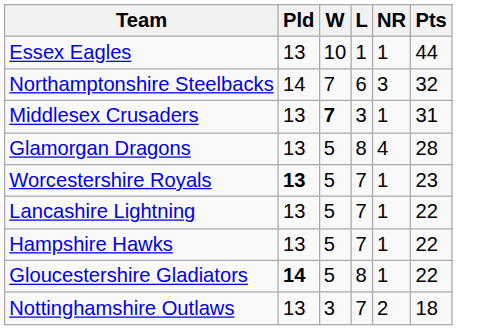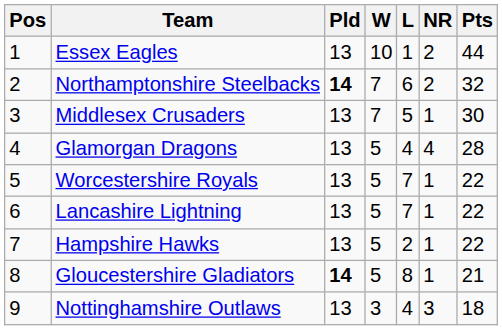 <table class="wikitable">
 <tr>
+<th>Pos</th>
 <th>Team</th>
 <th>Pld</th>
 <th>W</th>
 <th>L</th>
 <th>NR</th>
 <th>Pts</th>
 </tr>
 <tr>
+<td>1</td>
 <td><a href='#'>Essex Eagles</a></td>
 <td>13</td>
 <td>10</td>
 <td>1</td>
-<td>1</td>
+<td>2</td>
 <td>44</td>
 </tr>
 <tr>
+<td>2</td>
 <td><a href='#'>Northamptonshire Steelbacks</a></td>
-<td>14</td>
+<td><strong>14</strong></td>
 <td>7</td>
 <td>6</td>
-<td>3</td>
+<td>2</td>
 <td>32</td>
 </tr>
 <tr>
+<td>3</td>
 <td><a href='#'>Middlesex Crusaders</a></td>
 <td>13</td>
-<td><strong>7</strong></td>
-<td>3</td>
+<td>7</td>
+<td>5</td>
 <td>1</td>
-<td>31</td>
+<td>30</td>
 </tr>
 <tr>
+<td>4</td>
 <td><a href='#'>Glamorgan Dragons</a></td>
 <td>13</td>
 <td>5</td>
-<td>8</td>
+<td>4</td>
 <td>4</td>
 <td>28</td>
 </tr>
 <tr>
+<td>5</td>
 <td><a href='#'>Worcestershire Royals</a></td>
-<td><strong>13</strong></td>
+<td>13</td>
 <td>5</td>
 <td>7</td>
 <td>1</td>
-<td>23</td>
+<td>22</td>
 </tr>
 <tr>
+<td>6</td>
 <td><a href='#'>Lancashire Lightning</a></td>
 <td>13</td>
 <td>5</td>
 <td>7</td>
 <td>1</td>
 <td>22</td>
 </tr>
 <tr>
+<td>7</td>
 <td><a href='#'>Hampshire Hawks</a></td>
 <td>13</td>
 <td>5</td>
-<td>7</td>
+<td>2</td>
 <td>1</td>
 <td>22</td>
 </tr>
 <tr>
+<td>8</td>
 <td><a href='#'>Gloucestershire Gladiators</a></td>
 <td><strong>14</strong></td>
 <td>5</td>
 <td>8</td>
 <td>1</td>
-<td>22</td>
+<td>21</td>
 </tr>
 <tr>
+<td>9</td>
 <td><a href='#'>Nottinghamshire Outlaws</a></td>
 <td>13</td>
 <td>3</td>
-<td>7</td>
-<td>2</td>
+<td>4</td>
+<td>3</td>
 <td>18</td>
 </tr>
 </table>
